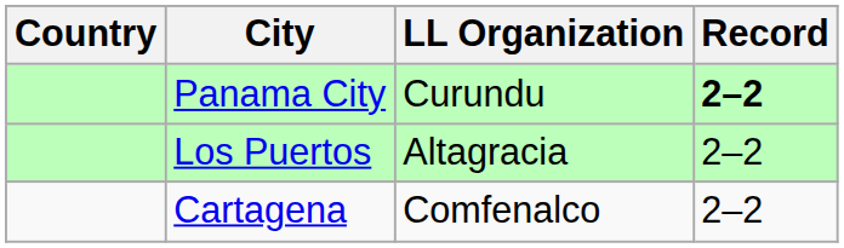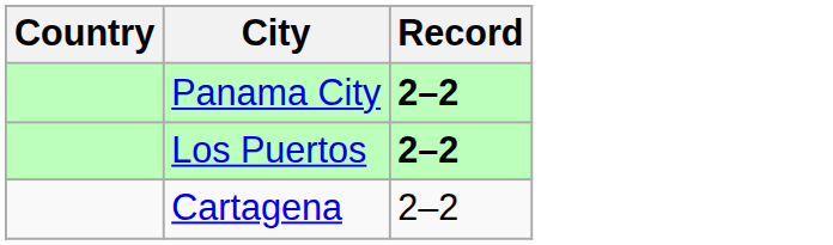 <table class="wikitable">
 <tr>
 <th>Country</th>
 <th>City</th>
-<th>LL Organization</th>
 <th>Record</th>
 </tr>
 <tr bgcolor=#bbffbb>
 <td><strong></strong></td>
 <td><a href='#'>Panama City</a></td>
-<td>Curundu</td>
 <td><strong>2–2</strong></td>
 </tr>
 <tr bgcolor=#bbffbb>
 <td><strong></strong></td>
 <td><a href='#'>Los Puertos</a></td>
-<td>Altagracia</td>
-<td>2–2</td>
+<td><strong>2–2</strong></td>
 </tr>
 <tr>
 <td><strong></strong></td>
 <td><a href='#'>Cartagena</a></td>
-<td>Comfenalco</td>
 <td>2–2</td>
 </tr>
 </table>
